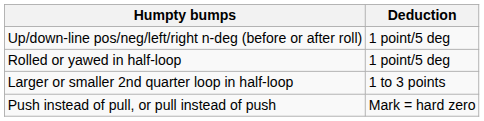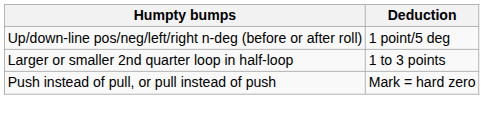 <table class="wikitable">
 <tr>
 <th>Humpty bumps</th>
 <th>Deduction</th>
 </tr>
 <tr>
 <td>Up/down-line pos/neg/left/right n-deg (before or after roll)</td>
-<td>1 point/5 deg</td>
-</tr>
-<tr>
-<td>Rolled or yawed in half-loop</td>
 <td>1 point/5 deg</td>
 </tr>
 <tr>
 <td>Larger or smaller 2nd quarter loop in half-loop</td>
 <td>1 to 3 points</td>
 </tr>
 <tr>
 <td>Push instead of pull, or pull instead of push</td>
 <td>Mark = hard zero</td>
 </tr>
 </table>
